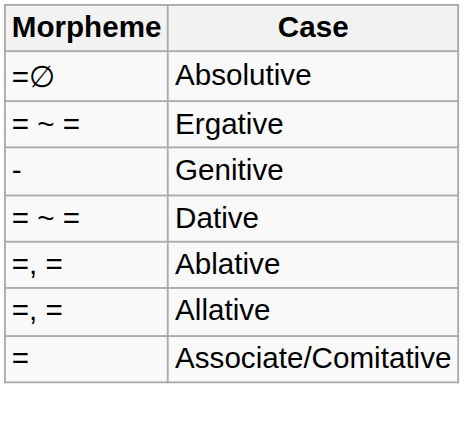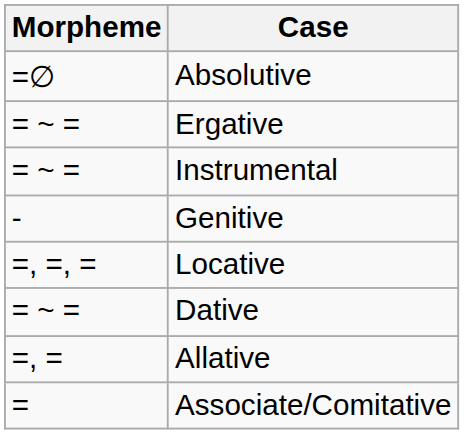 <table class="wikitable">
 <tr>
 <th>Morpheme</th>
 <th>Case</th>
 </tr>
 <tr>
 <td>=∅</td>
 <td>Absolutive</td>
 </tr>
 <tr>
 <td>= ~ =</td>
 <td>Ergative</td>
 </tr>
 <tr>
+<td>= ~ =</td>
+<td>Instrumental</td>
+</tr>
+<tr>
 <td>-</td>
 <td>Genitive</td>
 </tr>
 <tr>
+<td>=, =, =</td>
+<td>Locative</td>
+</tr>
+<tr>
 <td>= ~ =</td>
 <td>Dative</td>
-</tr>
-<tr>
-<td>=, =</td>
-<td>Ablative</td>
 </tr>
 <tr>
 <td>=, =</td>
 <td>Allative</td>
 </tr>
 <tr>
 <td>=</td>
 <td>Associate/Comitative</td>
 </tr>
 </table>
